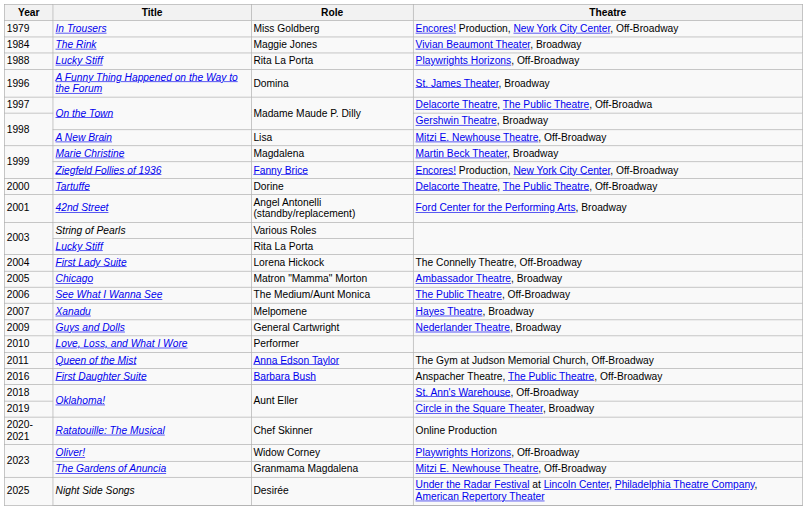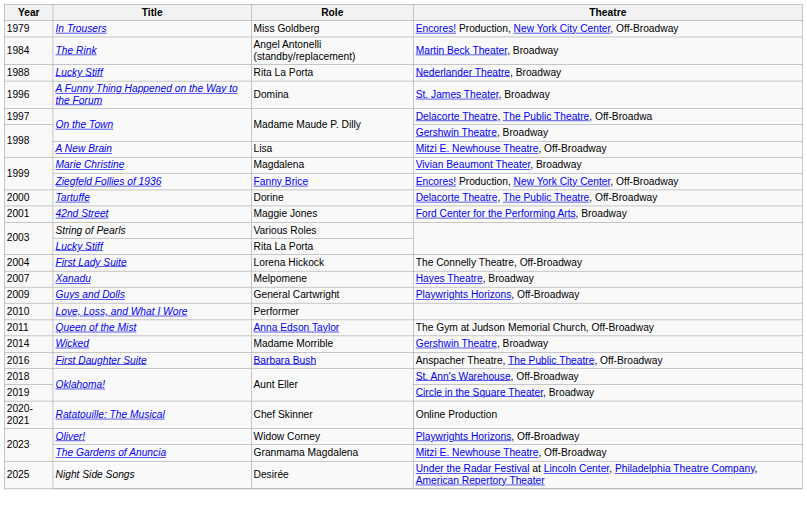 <table class="wikitable sortable">
 <tr>
 <th>Year</th>
 <th>Title</th>
 <th>Role</th>
 <th>Theatre</th>
 </tr>
 <tr>
 <td>1979</td>
 <td><em><a href='#'>In Trousers</a></em></td>
 <td>Miss Goldberg</td>
 <td><a href='#'>Encores!</a> Production, <a href='#'>New York City Center</a>, Off-Broadway</td>
 </tr>
 <tr>
 <td>1984</td>
 <td><a href='#'><em>The Rink</em></a></td>
-<td>Maggie Jones</td>
-<td><a href='#'>Vivian Beaumont Theater</a>, Broadway</td>
+<td>Angel Antonelli (standby/replacement)</td>
+<td><a href='#'>Martin Beck Theater</a>, Broadway</td>
 </tr>
 <tr>
 <td>1988</td>
 <td><em><a href='#'>Lucky Stiff</a></em></td>
 <td>Rita La Porta</td>
-<td><a href='#'>Playwrights Horizons</a>, Off-Broadway</td>
+<td><a href='#'>Nederlander Theatre</a>, Broadway</td>
 </tr>
 <tr>
 <td>1996</td>
 <td><em><a href='#'>A Funny Thing Happened on the Way to the Forum</a></em></td>
 <td>Domina</td>
 <td><a href='#'>St. James Theater</a>, Broadway</td>
 </tr>
 <tr>
 <td>1997</td>
 <td rowspan=2><a href='#'><em>On the Town</em></a></td>
 <td rowspan=2>Madame Maude P. Dilly</td>
 <td><a href='#'>Delacorte Theatre</a>, <a href='#'>The Public Theatre</a>, Off-Broadwa</td>
 </tr>
 <tr>
 <td rowspan=2>1998</td>
 <td><a href='#'>Gershwin Theatre</a>, Broadway</td>
 </tr>
 <tr>
 <td><em><a href='#'>A New Brain</a></em></td>
 <td>Lisa</td>
 <td><a href='#'>Mitzi E. Newhouse Theatre</a>, Off-Broadway</td>
 </tr>
 <tr>
 <td rowspan=2>1999</td>
 <td><em><a href='#'>Marie Christine</a></em></td>
 <td>Magdalena</td>
-<td><a href='#'>Martin Beck Theater</a>, Broadway</td>
+<td><a href='#'>Vivian Beaumont Theater</a>, Broadway</td>
 </tr>
 <tr>
 <td><a href='#'><em>Ziegfeld Follies of 1936</em></a></td>
 <td><a href='#'>Fanny Brice</a></td>
 <td><a href='#'>Encores!</a> Production, <a href='#'>New York City Center</a>, Off-Broadway</td>
 </tr>
 <tr>
 <td>2000</td>
 <td><em><a href='#'>Tartuffe</a></em></td>
 <td>Dorine</td>
 <td><a href='#'>Delacorte Theatre</a>, <a href='#'>The Public Theatre</a>, Off-Broadway</td>
 </tr>
 <tr>
 <td>2001</td>
 <td><a href='#'><em>42nd Street</em></a></td>
-<td>Angel Antonelli (standby/replacement)</td>
+<td>Maggie Jones</td>
 <td><a href='#'>Ford Center for the Performing Arts</a>, Broadway</td>
 </tr>
 <tr>
 <td rowspan=2>2003</td>
 <td><em>String of Pearls</em></td>
 <td>Various Roles</td>
 </tr>
 <tr>
 <td><em><a href='#'>Lucky Stiff</a></em></td>
 <td>Rita La Porta</td>
 </tr>
 <tr>
 <td>2004</td>
 <td><em><a href='#'>First Lady Suite</a></em></td>
 <td>Lorena Hickock</td>
 <td>The Connelly Theatre, Off-Broadway</td>
 </tr>
 <tr>
-<td>2005</td>
-<td><em><a href='#'>Chicago</a></em></td>
-<td>Matron "Mamma" Morton</td>
-<td><a href='#'>Ambassador Theatre</a>, Broadway</td>
-</tr>
-<tr>
-<td>2006</td>
-<td><em><a href='#'>See What I Wanna See</a></em></td>
-<td>The Medium/Aunt Monica</td>
-<td><a href='#'>The Public Theatre</a>, Off-Broadway</td>
-</tr>
-<tr>
 <td>2007</td>
 <td><em><a href='#'>Xanadu</a></em></td>
 <td>Melpomene</td>
 <td><a href='#'>Hayes Theatre</a>, Broadway</td>
 </tr>
 <tr>
 <td>2009</td>
 <td><a href='#'><em>Guys and Dolls</em></a></td>
 <td>General Cartwright</td>
-<td><a href='#'>Nederlander Theatre</a>, Broadway</td>
+<td><a href='#'>Playwrights Horizons</a>, Off-Broadway</td>
 </tr>
 <tr>
 <td>2010</td>
 <td><em><a href='#'>Love, Loss, and What I Wore</a></em></td>
 <td>Performer</td>
 </tr>
 <tr>
 <td>2011</td>
 <td><em><a href='#'>Queen of the Mist</a></em></td>
 <td><a href='#'>Anna Edson Taylor</a></td>
 <td>The Gym at Judson Memorial Church, Off-Broadway</td>
+</tr>
+<tr>
+<td>2014</td>
+<td><em><a href='#'>Wicked</a></em></td>
+<td>Madame Morrible</td>
+<td><a href='#'>Gershwin Theatre</a>, Broadway</td>
 </tr>
 <tr>
 <td>2016</td>
 <td><em><a href='#'>First Daughter Suite</a></em></td>
 <td><a href='#'>Barbara Bush</a></td>
 <td>Anspacher Theatre, <a href='#'>The Public Theatre</a>, Off-Broadway</td>
 </tr>
 <tr>
 <td>2018</td>
 <td rowspan=2><em><a href='#'>Oklahoma!</a></em></td>
 <td rowspan=2>Aunt Eller</td>
 <td><a href='#'>St. Ann's Warehouse</a>, Off-Broadway</td>
 </tr>
 <tr>
 <td>2019</td>
 <td><a href='#'>Circle in the Square Theater</a>, Broadway</td>
 </tr>
 <tr>
 <td>2020-2021</td>
 <td><em><a href='#'>Ratatouille: The Musical</a></em></td>
 <td>Chef Skinner</td>
 <td>Online Production</td>
 </tr>
 <tr>
 <td rowspan=2>2023</td>
 <td><em><a href='#'>Oliver!</a></em></td>
 <td>Widow Corney</td>
 <td><a href='#'>Playwrights Horizons</a>, Off-Broadway</td>
 </tr>
 <tr>
 <td><em><a href='#'>The Gardens of Anuncia</a></em></td>
 <td>Granmama Magdalena</td>
 <td><a href='#'>Mitzi E. Newhouse Theatre</a>, Off-Broadway</td>
 </tr>
 <tr>
 <td rowspan=2>2025</td>
 <td><em>Night Side Songs</em></td>
 <td>Desirée</td>
 <td><a href='#'>Under the Radar Festival</a> at <a href='#'>Lincoln Center</a>, <a href='#'>Philadelphia Theatre Company</a>, <a href='#'>American Repertory Theater</a></td>
 </tr>
 <tr>
 </tr>
 </table>
